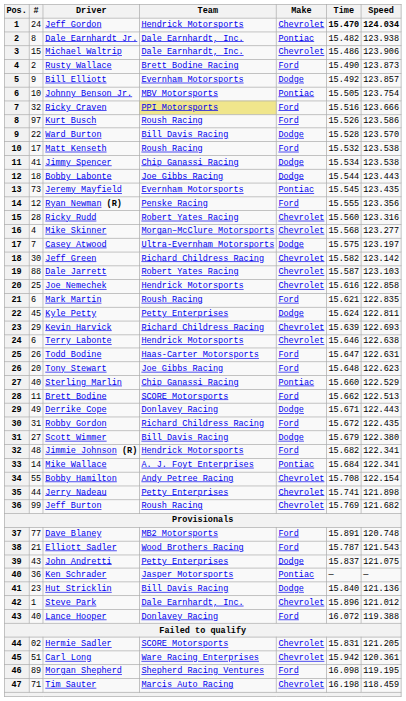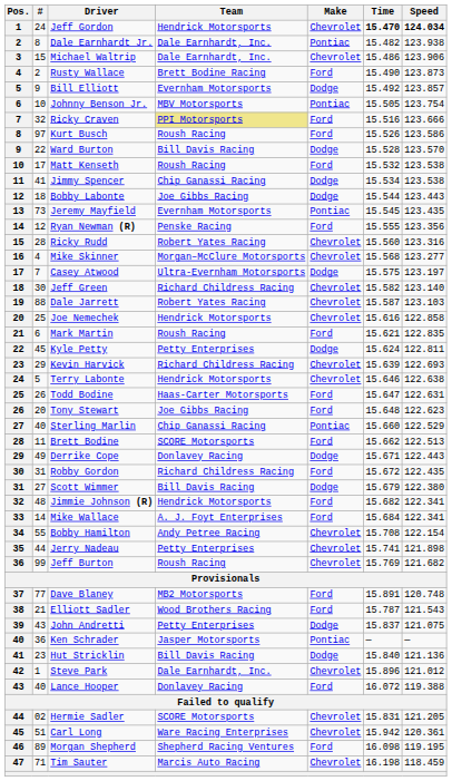 <table class="wikitable" style="font-size:95%">
 <tr>
 <th>Pos.</th>
 <th>#</th>
 <th>Driver</th>
 <th>Team</th>
 <th>Make</th>
 <th>Time</th>
 <th>Speed</th>
 </tr>
 <tr>
 <th>1</th>
 <td>24</td>
 <td><a href='#'>Jeff Gordon</a></td>
 <td><a href='#'>Hendrick Motorsports</a></td>
 <td><a href='#'>Chevrolet</a></td>
 <td><strong>15.470</strong></td>
 <td><strong>124.034</strong></td>
 </tr>
 <tr>
 <th>2</th>
 <td>8</td>
 <td><a href='#'>Dale Earnhardt Jr.</a></td>
 <td><a href='#'>Dale Earnhardt, Inc.</a></td>
 <td><a href='#'>Pontiac</a></td>
 <td>15.482</td>
 <td>123.938</td>
 </tr>
 <tr>
 <th>3</th>
 <td>15</td>
 <td><a href='#'>Michael Waltrip</a></td>
 <td><a href='#'>Dale Earnhardt, Inc.</a></td>
 <td><a href='#'>Chevrolet</a></td>
 <td>15.486</td>
 <td>123.906</td>
 </tr>
 <tr>
 <th>4</th>
 <td>2</td>
 <td><a href='#'>Rusty Wallace</a></td>
 <td><a href='#'>Brett Bodine Racing</a></td>
 <td><a href='#'>Ford</a></td>
 <td>15.490</td>
 <td>123.873</td>
 </tr>
 <tr>
 <th>5</th>
 <td>9</td>
 <td><a href='#'>Bill Elliott</a></td>
 <td><a href='#'>Evernham Motorsports</a></td>
 <td><a href='#'>Dodge</a></td>
 <td>15.492</td>
 <td>123.857</td>
 </tr>
 <tr>
 <th>6</th>
 <td>10</td>
 <td><a href='#'>Johnny Benson Jr.</a></td>
 <td><a href='#'>MBV Motorsports</a></td>
 <td><a href='#'>Pontiac</a></td>
 <td>15.505</td>
 <td>123.754</td>
 </tr>
 <tr>
 <th>7</th>
 <td>32</td>
 <td><a href='#'>Ricky Craven</a></td>
 <td style="background: khaki;"><a href='#'>PPI Motorsports</a></td>
 <td><a href='#'>Ford</a></td>
 <td>15.516</td>
 <td>123.666</td>
 </tr>
 <tr>
 <th>8</th>
 <td>97</td>
 <td><a href='#'>Kurt Busch</a></td>
 <td><a href='#'>Roush Racing</a></td>
 <td><a href='#'>Ford</a></td>
 <td>15.526</td>
 <td>123.586</td>
 </tr>
 <tr>
 <th>9</th>
 <td>22</td>
 <td><a href='#'>Ward Burton</a></td>
 <td><a href='#'>Bill Davis Racing</a></td>
 <td><a href='#'>Dodge</a></td>
 <td>15.528</td>
 <td>123.570</td>
 </tr>
 <tr>
 <th>10</th>
 <td>17</td>
 <td><a href='#'>Matt Kenseth</a></td>
 <td><a href='#'>Roush Racing</a></td>
 <td><a href='#'>Ford</a></td>
 <td>15.532</td>
 <td>123.538</td>
 </tr>
 <tr>
 <th>11</th>
 <td>41</td>
 <td><a href='#'>Jimmy Spencer</a></td>
 <td><a href='#'>Chip Ganassi Racing</a></td>
 <td><a href='#'>Dodge</a></td>
 <td>15.534</td>
 <td>123.538</td>
 </tr>
 <tr>
 <th>12</th>
 <td>18</td>
 <td><a href='#'>Bobby Labonte</a></td>
 <td><a href='#'>Joe Gibbs Racing</a></td>
 <td><a href='#'>Dodge</a></td>
 <td>15.544</td>
 <td>123.443</td>
 </tr>
 <tr>
 <th>13</th>
 <td>73</td>
 <td><a href='#'>Jeremy Mayfield</a></td>
 <td><a href='#'>Evernham Motorsports</a></td>
 <td><a href='#'>Pontiac</a></td>
 <td>15.545</td>
 <td>123.435</td>
 </tr>
 <tr>
 <th>14</th>
 <td>12</td>
 <td><a href='#'>Ryan Newman</a> <strong>(R)</strong></td>
 <td><a href='#'>Penske Racing</a></td>
 <td><a href='#'>Ford</a></td>
 <td>15.555</td>
 <td>123.356</td>
 </tr>
 <tr>
 <th>15</th>
 <td>28</td>
 <td><a href='#'>Ricky Rudd</a></td>
 <td><a href='#'>Robert Yates Racing</a></td>
 <td><a href='#'>Chevrolet</a></td>
 <td>15.560</td>
 <td>123.316</td>
 </tr>
 <tr>
 <th>16</th>
 <td>4</td>
 <td><a href='#'>Mike Skinner</a></td>
 <td><a href='#'>Morgan–McClure Motorsports</a></td>
 <td><a href='#'>Chevrolet</a></td>
 <td>15.568</td>
 <td>123.277</td>
 </tr>
 <tr>
 <th>17</th>
 <td>7</td>
 <td><a href='#'>Casey Atwood</a></td>
 <td><a href='#'>Ultra-Evernham Motorsports</a></td>
 <td><a href='#'>Dodge</a></td>
 <td>15.575</td>
 <td>123.197</td>
 </tr>
 <tr>
 <th>18</th>
 <td>30</td>
 <td><a href='#'>Jeff Green</a></td>
 <td><a href='#'>Richard Childress Racing</a></td>
 <td><a href='#'>Chevrolet</a></td>
 <td>15.582</td>
-<td>123.142</td>
+<td>123.140</td>
 </tr>
 <tr>
 <th>19</th>
 <td>88</td>
 <td><a href='#'>Dale Jarrett</a></td>
 <td><a href='#'>Robert Yates Racing</a></td>
 <td><a href='#'>Chevrolet</a></td>
 <td>15.587</td>
 <td>123.103</td>
 </tr>
 <tr>
 <th>20</th>
 <td>25</td>
 <td><a href='#'>Joe Nemechek</a></td>
 <td><a href='#'>Hendrick Motorsports</a></td>
 <td><a href='#'>Chevrolet</a></td>
 <td>15.616</td>
 <td>122.858</td>
 </tr>
 <tr>
 <th>21</th>
 <td>6</td>
 <td><a href='#'>Mark Martin</a></td>
 <td><a href='#'>Roush Racing</a></td>
 <td><a href='#'>Ford</a></td>
 <td>15.621</td>
 <td>122.835</td>
 </tr>
 <tr>
 <th>22</th>
 <td>45</td>
 <td><a href='#'>Kyle Petty</a></td>
 <td><a href='#'>Petty Enterprises</a></td>
 <td><a href='#'>Dodge</a></td>
 <td>15.624</td>
 <td>122.811</td>
 </tr>
 <tr>
 <th>23</th>
 <td>29</td>
 <td><a href='#'>Kevin Harvick</a></td>
 <td><a href='#'>Richard Childress Racing</a></td>
 <td><a href='#'>Chevrolet</a></td>
 <td>15.639</td>
 <td>122.693</td>
 </tr>
 <tr>
 <th>24</th>
-<td>6</td>
+<td>5</td>
 <td><a href='#'>Terry Labonte</a></td>
 <td><a href='#'>Hendrick Motorsports</a></td>
 <td><a href='#'>Chevrolet</a></td>
 <td>15.646</td>
 <td>122.638</td>
 </tr>
 <tr>
 <th>25</th>
 <td>26</td>
 <td><a href='#'>Todd Bodine</a></td>
 <td><a href='#'>Haas-Carter Motorsports</a></td>
 <td><a href='#'>Ford</a></td>
 <td>15.647</td>
 <td>122.631</td>
 </tr>
 <tr>
 <th>26</th>
 <td>20</td>
 <td><a href='#'>Tony Stewart</a></td>
 <td><a href='#'>Joe Gibbs Racing</a></td>
 <td><a href='#'>Ford</a></td>
 <td>15.648</td>
 <td>122.623</td>
 </tr>
 <tr>
 <th>27</th>
 <td>40</td>
 <td><a href='#'>Sterling Marlin</a></td>
 <td><a href='#'>Chip Ganassi Racing</a></td>
 <td><a href='#'>Pontiac</a></td>
 <td>15.660</td>
 <td>122.529</td>
 </tr>
 <tr>
 <th>28</th>
 <td>11</td>
 <td><a href='#'>Brett Bodine</a></td>
 <td><a href='#'>SCORE Motorsports</a></td>
 <td><a href='#'>Ford</a></td>
 <td>15.662</td>
 <td>122.513</td>
 </tr>
 <tr>
 <th>29</th>
 <td>49</td>
 <td><a href='#'>Derrike Cope</a></td>
 <td><a href='#'>Donlavey Racing</a></td>
 <td><a href='#'>Dodge</a></td>
 <td>15.671</td>
 <td>122.443</td>
 </tr>
 <tr>
 <th>30</th>
 <td>31</td>
 <td><a href='#'>Robby Gordon</a></td>
 <td><a href='#'>Richard Childress Racing</a></td>
 <td><a href='#'>Ford</a></td>
 <td>15.672</td>
 <td>122.435</td>
 </tr>
 <tr>
 <th>31</th>
 <td>27</td>
 <td><a href='#'>Scott Wimmer</a></td>
 <td><a href='#'>Bill Davis Racing</a></td>
 <td><a href='#'>Dodge</a></td>
 <td>15.679</td>
 <td>122.380</td>
 </tr>
 <tr>
 <th>32</th>
 <td>48</td>
 <td><a href='#'>Jimmie Johnson</a> <strong>(R)</strong></td>
 <td><a href='#'>Hendrick Motorsports</a></td>
 <td><a href='#'>Ford</a></td>
 <td>15.682</td>
 <td>122.341</td>
 </tr>
 <tr>
 <th>33</th>
 <td>14</td>
 <td><a href='#'>Mike Wallace</a></td>
 <td><a href='#'>A. J. Foyt Enterprises</a></td>
-<td><a href='#'>Pontiac</a></td>
+<td><a href='#'>Ford</a></td>
 <td>15.684</td>
 <td>122.341</td>
 </tr>
 <tr>
 <th>34</th>
 <td>55</td>
 <td><a href='#'>Bobby Hamilton</a></td>
 <td><a href='#'>Andy Petree Racing</a></td>
 <td><a href='#'>Chevrolet</a></td>
 <td>15.708</td>
 <td>122.154</td>
 </tr>
 <tr>
 <th>35</th>
 <td>44</td>
 <td><a href='#'>Jerry Nadeau</a></td>
 <td><a href='#'>Petty Enterprises</a></td>
 <td><a href='#'>Chevrolet</a></td>
 <td>15.741</td>
 <td>121.898</td>
 </tr>
 <tr>
 <th>36</th>
 <td>99</td>
 <td><a href='#'>Jeff Burton</a></td>
 <td><a href='#'>Roush Racing</a></td>
 <td><a href='#'>Chevrolet</a></td>
 <td>15.769</td>
 <td>121.682</td>
 </tr>
 <tr>
 <th colspan="7">Provisionals</th>
 </tr>
 <tr>
 <th>37</th>
 <td>77</td>
 <td><a href='#'>Dave Blaney</a></td>
 <td><a href='#'>MB2 Motorsports</a></td>
 <td><a href='#'>Ford</a></td>
 <td>15.891</td>
 <td>120.748</td>
 </tr>
 <tr>
 <th>38</th>
 <td>21</td>
 <td><a href='#'>Elliott Sadler</a></td>
 <td><a href='#'>Wood Brothers Racing</a></td>
 <td><a href='#'>Ford</a></td>
 <td>15.787</td>
 <td>121.543</td>
 </tr>
 <tr>
 <th>39</th>
 <td>43</td>
 <td><a href='#'>John Andretti</a></td>
 <td><a href='#'>Petty Enterprises</a></td>
 <td><a href='#'>Dodge</a></td>
 <td>15.837</td>
 <td>121.075</td>
 </tr>
 <tr>
 <th>40</th>
 <td>36</td>
 <td><a href='#'>Ken Schrader</a></td>
 <td><a href='#'>Jasper Motorsports</a></td>
 <td><a href='#'>Pontiac</a></td>
 <td>—</td>
 <td>—</td>
 </tr>
 <tr>
 <th>41</th>
 <td>23</td>
 <td><a href='#'>Hut Stricklin</a></td>
 <td><a href='#'>Bill Davis Racing</a></td>
 <td><a href='#'>Dodge</a></td>
 <td>15.840</td>
 <td>121.136</td>
 </tr>
 <tr>
 <th>42</th>
 <td>1</td>
 <td><a href='#'>Steve Park</a></td>
 <td><a href='#'>Dale Earnhardt, Inc.</a></td>
 <td><a href='#'>Chevrolet</a></td>
 <td>15.896</td>
 <td>121.012</td>
 </tr>
 <tr>
 <th>43</th>
 <td>40</td>
 <td><a href='#'>Lance Hooper</a></td>
 <td><a href='#'>Donlavey Racing</a></td>
 <td><a href='#'>Ford</a></td>
 <td>16.072</td>
 <td>119.388</td>
 </tr>
 <tr>
 <th colspan="7">Failed to qualify</th>
 </tr>
 <tr>
 <th>44</th>
 <td>02</td>
 <td><a href='#'>Hermie Sadler</a></td>
 <td><a href='#'>SCORE Motorsports</a></td>
 <td><a href='#'>Chevrolet</a></td>
 <td>15.831</td>
 <td>121.205</td>
 </tr>
 <tr>
 <th>45</th>
 <td>51</td>
 <td><a href='#'>Carl Long</a></td>
 <td><a href='#'>Ware Racing Enterprises</a></td>
 <td><a href='#'>Chevrolet</a></td>
 <td>15.942</td>
 <td>120.361</td>
 </tr>
 <tr>
 <th>46</th>
 <td>89</td>
 <td><a href='#'>Morgan Shepherd</a></td>
 <td><a href='#'>Shepherd Racing Ventures</a></td>
 <td><a href='#'>Ford</a></td>
 <td>16.098</td>
 <td>119.195</td>
 </tr>
 <tr>
 <th>47</th>
 <td>71</td>
 <td><a href='#'>Tim Sauter</a></td>
 <td><a href='#'>Marcis Auto Racing</a></td>
 <td><a href='#'>Chevrolet</a></td>
 <td>16.198</td>
 <td>118.459</td>
 </tr>
 <tr>
 <th colspan="7"></th>
 </tr>
 </table>
